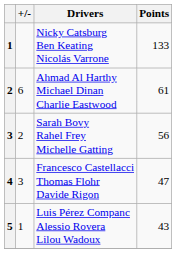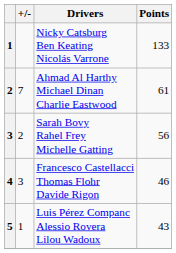 <table class="wikitable" style="font-size:95%;">
 <tr>
 <th scope="col"></th>
 <th scope="col">+/-</th>
 <th scope="col">Drivers</th>
 <th scope="col">Points</th>
 </tr>
 <tr>
 <th align="center">1</th>
 <td align="left"></td>
 <td> <a href='#'>Nicky Catsburg</a><br> <a href='#'>Ben Keating</a><br> <a href='#'>Nicolás Varrone</a></td>
 <td align="right">133</td>
 </tr>
 <tr>
 <th align="center">2</th>
-<td align="left"> 6</td>
+<td align="left"> 7</td>
 <td> <a href='#'>Ahmad Al Harthy</a><br> <a href='#'>Michael Dinan</a><br> <a href='#'>Charlie Eastwood</a></td>
 <td align="right">61</td>
 </tr>
 <tr>
 <th align="center">3</th>
 <td align="left"> 2</td>
 <td> <a href='#'>Sarah Bovy</a><br> <a href='#'>Rahel Frey</a><br> <a href='#'>Michelle Gatting</a></td>
 <td align="right">56</td>
 </tr>
 <tr>
 <th align="center">4</th>
 <td align="left"> 3</td>
 <td> <a href='#'>Francesco Castellacci</a><br> <a href='#'>Thomas Flohr</a><br> <a href='#'>Davide Rigon</a></td>
-<td align="right">47</td>
+<td align="right">46</td>
 </tr>
 <tr>
 <th align="center">5</th>
 <td align="left"> 1</td>
 <td> <a href='#'>Luis Pérez Companc</a><br> <a href='#'>Alessio Rovera</a><br> <a href='#'>Lilou Wadoux</a></td>
 <td align="right">43</td>
 </tr>
 <tr>
 </tr>
 </table>
